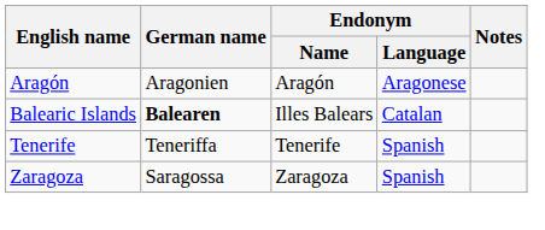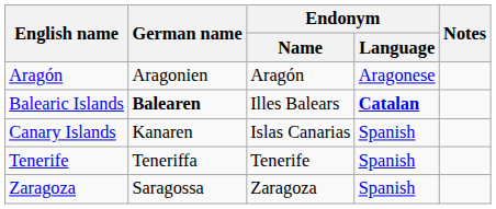 <table class="wikitable sortable mw-collapsible">
 <tr>
 <th rowspan="2">English name</th>
 <th rowspan="2">German name</th>
 <th colspan="2">Endonym</th>
 <th rowspan="2">Notes</th>
 </tr>
 <tr>
 <th>Name</th>
 <th>Language</th>
 </tr>
 <tr>
 <td><a href='#'>Aragón</a></td>
 <td>Aragonien</td>
 <td>Aragón</td>
 <td><a href='#'>Aragonese</a></td>
 <td></td>
 </tr>
 <tr>
 <td><a href='#'>Balearic Islands</a></td>
 <td><strong>Balearen</strong></td>
 <td>Illes Balears</td>
-<td><a href='#'>Catalan</a></td>
+<td><strong><a href='#'>Catalan</a></strong></td>
+<td></td>
+</tr>
+<tr>
+<td><a href='#'>Canary Islands</a></td>
+<td>Kanaren</td>
+<td>Islas Canarias</td>
+<td><a href='#'>Spanish</a></td>
 <td></td>
 </tr>
 <tr>
 <td><a href='#'>Tenerife</a></td>
 <td>Teneriffa</td>
 <td>Tenerife</td>
 <td><a href='#'>Spanish</a></td>
 <td></td>
 </tr>
 <tr>
 <td><a href='#'>Zaragoza</a></td>
 <td>Saragossa</td>
 <td>Zaragoza</td>
 <td><a href='#'>Spanish</a></td>
 <td></td>
 </tr>
 </table>
